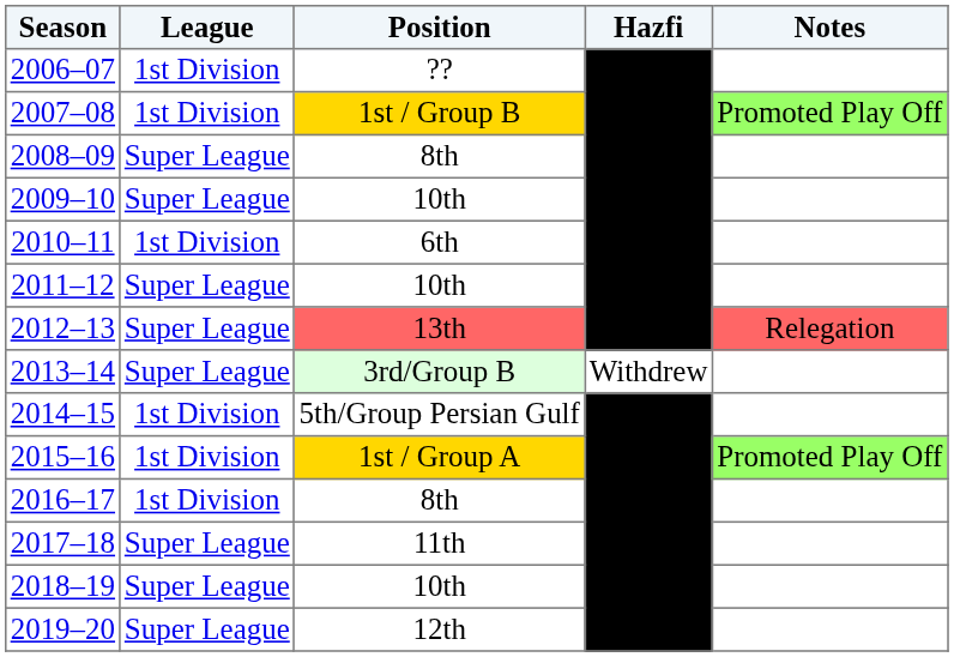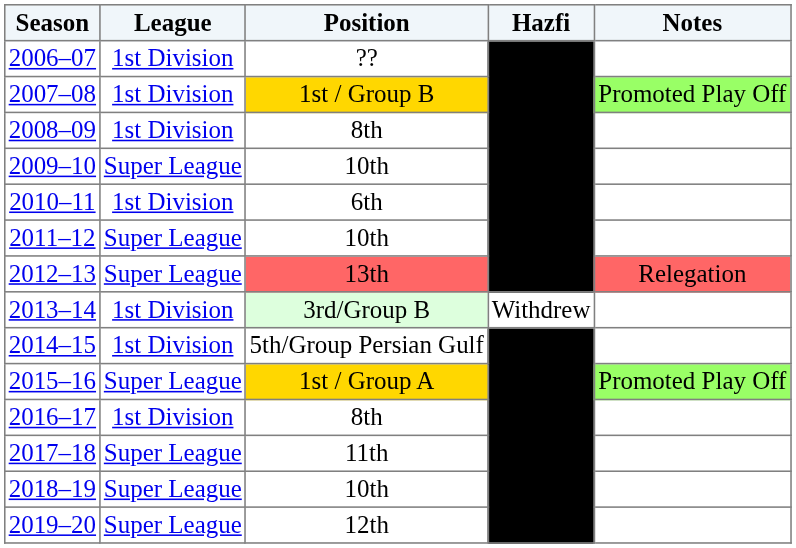 <table border="1" cellpadding="2" style="border-collapse:collapse; text-align:center; font-size:normal;">
 <tr style="background:#f0f6fa;">
 <th>Season</th>
 <th>League</th>
 <th>Position</th>
 <th>Hazfi</th>
 <th>Notes</th>
 </tr>
 <tr>
 <td><a href='#'>2006–07</a></td>
 <td><a href='#'>1st Division</a></td>
 <td>??</td>
 <td rowspan=7 bgcolor= black></td>
 <td></td>
 </tr>
 <tr>
 <td><a href='#'>2007–08</a></td>
 <td><a href='#'>1st Division</a></td>
 <td bgcolor=gold>1st / Group B</td>
 <td bgcolor=99FF66>Promoted Play Off </td>
 </tr>
 <tr>
 <td><a href='#'>2008–09</a></td>
-<td><a href='#'>Super League</a></td>
+<td><a href='#'>1st Division</a></td>
 <td>8th</td>
 <td></td>
 </tr>
 <tr>
 <td><a href='#'>2009–10</a></td>
 <td><a href='#'>Super League</a></td>
 <td>10th</td>
 <td></td>
 </tr>
 <tr>
 <td><a href='#'>2010–11</a></td>
 <td><a href='#'>1st Division</a></td>
 <td>6th</td>
 <td></td>
 </tr>
 <tr>
 <td><a href='#'>2011–12</a></td>
 <td><a href='#'>Super League</a></td>
 <td>10th</td>
 <td></td>
 </tr>
 <tr>
 <td><a href='#'>2012–13</a></td>
 <td><a href='#'>Super League</a></td>
 <td bgcolor=FF6666>13th</td>
 <td bgcolor=FF6666>Relegation</td>
 </tr>
 <tr>
 <td><a href='#'>2013–14</a></td>
-<td><a href='#'>Super League</a></td>
+<td><a href='#'>1st Division</a></td>
 <td bgcolor=DDFFDD>3rd/Group B</td>
 <td>Withdrew</td>
 <td></td>
 </tr>
 <tr>
 <td><a href='#'>2014–15</a></td>
 <td><a href='#'>1st Division</a></td>
 <td>5th/Group Persian Gulf</td>
 <td rowspan=6 bgcolor= black></td>
 <td></td>
 </tr>
 <tr>
 <td><a href='#'>2015–16</a></td>
-<td><a href='#'>1st Division</a></td>
+<td><a href='#'>Super League</a></td>
 <td bgcolor=gold>1st / Group A</td>
 <td bgcolor=99FF66>Promoted Play Off </td>
 </tr>
 <tr>
 <td><a href='#'>2016–17</a></td>
 <td><a href='#'>1st Division</a></td>
 <td>8th</td>
 <td></td>
 </tr>
 <tr>
 <td><a href='#'>2017–18</a></td>
 <td><a href='#'>Super League</a></td>
 <td>11th</td>
 <td></td>
 </tr>
 <tr>
 <td><a href='#'>2018–19</a></td>
 <td><a href='#'>Super League</a></td>
 <td>10th</td>
 <td></td>
 </tr>
 <tr>
 <td><a href='#'>2019–20</a></td>
 <td><a href='#'>Super League</a></td>
 <td>12th</td>
 <td></td>
 </tr>
 </table>
